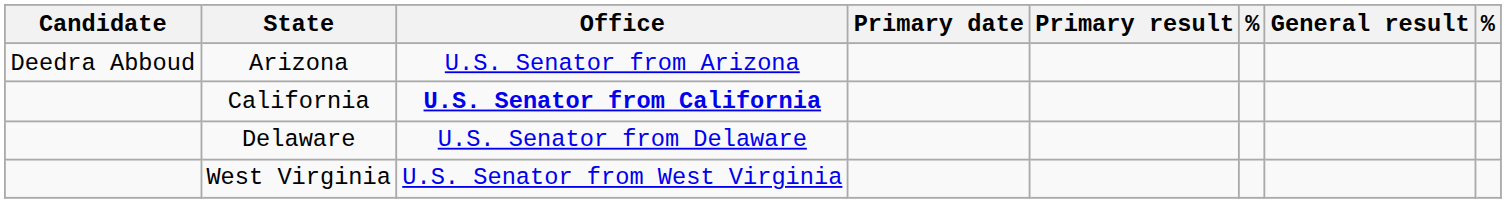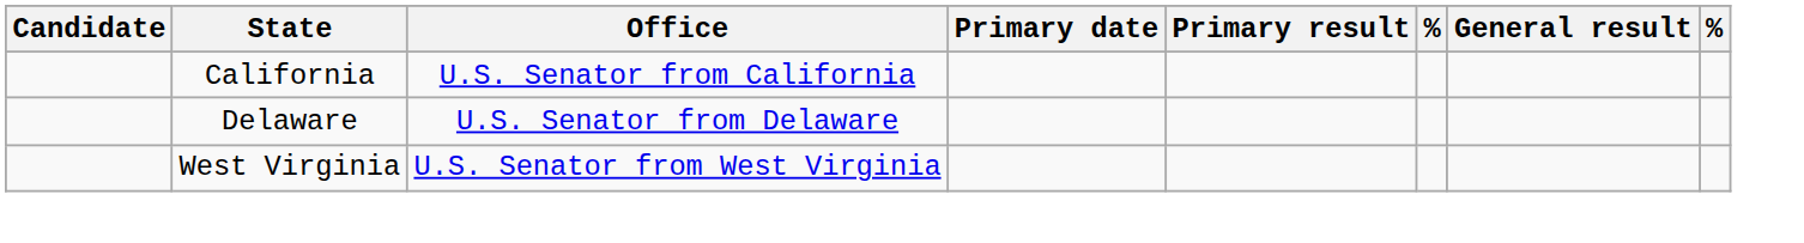 <table class="wikitable mw-collapsible">
 <tr>
 <th bgcolor=teal><span>Candidate</span></th>
 <th bgcolor=teal><span>State</span></th>
 <th bgcolor=teal><span>Office</span></th>
 <th bgcolor=teal><span>Primary date</span></th>
 <th bgcolor=teal data-sort-type="date"><span>Primary result</span></th>
 <th bgcolor=teal><span><abbr>%</abbr></span></th>
 <th bgcolor=teal><span>General result</span></th>
 <th bgcolor=teal><span><abbr>%</abbr></span></th>
 </tr>
 <tr style="text-align:center;">
-<td>Deedra Abboud</td>
-<td> Arizona</td>
-<td><a href='#'>U.S. Senator from Arizona</a></td>
-<td><a href='#'></a></td>
-<td></td>
-<td></td>
-<td></td>
-<td></td>
-</tr>
-<tr style="text-align:center;">
 <td></td>
 <td> California</td>
-<td><strong><a href='#'>U.S. Senator from California</a></strong></td>
+<td><a href='#'>U.S. Senator from California</a></td>
 <td><a href='#'></a></td>
 <td></td>
 <td></td>
 <td></td>
 <td></td>
 </tr>
 <tr style="text-align:center;">
 <td></td>
 <td> Delaware</td>
 <td><a href='#'>U.S. Senator from Delaware</a></td>
 <td><a href='#'></a></td>
 <td></td>
 <td></td>
 <td></td>
 <td></td>
 </tr>
 <tr style="text-align:center;">
 <td></td>
 <td> West Virginia</td>
 <td><a href='#'>U.S. Senator from West Virginia</a></td>
 <td><a href='#'></a></td>
 <td></td>
 <td></td>
 <td></td>
 <td></td>
 </tr>
 </table>
